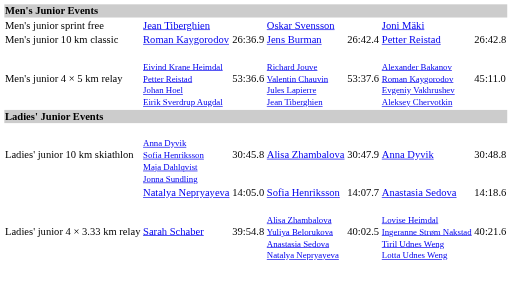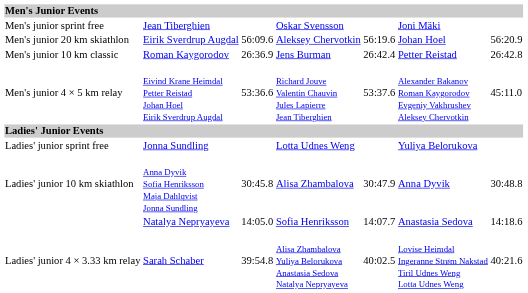 <table>
 <tr style="background:#ccc;">
 <td colspan=7><strong>Men's Junior Events</strong></td>
 </tr>
 <tr>
 <td>Men's junior sprint free</td>
 <td><a href='#'>Jean Tiberghien</a><br></td>
 <td></td>
 <td><a href='#'>Oskar Svensson</a><br></td>
 <td></td>
 <td><a href='#'>Joni Mäki</a><br></td>
 <td></td>
+</tr>
+<tr>
+<td>Men's junior 20 km skiathlon</td>
+<td><a href='#'>Eirik Sverdrup Augdal</a><br></td>
+<td>56:09.6</td>
+<td><a href='#'>Aleksey Chervotkin</a><br></td>
+<td>56:19.6</td>
+<td><a href='#'>Johan Hoel</a><br></td>
+<td>56:20.9</td>
 </tr>
 <tr>
 <td>Men's junior 10 km classic</td>
 <td><a href='#'>Roman Kaygorodov</a><br></td>
 <td>26:36.9</td>
 <td><a href='#'>Jens Burman</a><br></td>
 <td>26:42.4</td>
 <td><a href='#'>Petter Reistad</a><br></td>
 <td>26:42.8</td>
 </tr>
 <tr>
 <td>Men's junior 4 × 5 km relay</td>
 <td><br><small><a href='#'>Eivind Krane Heimdal</a><br><a href='#'>Petter Reistad</a><br><a href='#'>Johan Hoel</a><br><a href='#'>Eirik Sverdrup Augdal</a></small></td>
 <td>53:36.6</td>
 <td><br><small><a href='#'>Richard Jouve</a><br><a href='#'>Valentin Chauvin</a><br><a href='#'>Jules Lapierre</a><br><a href='#'>Jean Tiberghien</a></small></td>
 <td>53:37.6</td>
 <td><br><small><a href='#'>Alexander Bakanov</a><br><a href='#'>Roman Kaygorodov</a><br><a href='#'>Evgeniy Vakhrushev</a><br><a href='#'>Aleksey Chervotkin</a></small></td>
 <td>45:11.0</td>
 </tr>
 <tr style="background:#ccc;">
 <td colspan=7><strong>Ladies' Junior Events</strong></td>
+</tr>
+<tr>
+<td>Ladies' junior sprint free</td>
+<td><a href='#'>Jonna Sundling</a><br></td>
+<td></td>
+<td><a href='#'>Lotta Udnes Weng</a><br></td>
+<td></td>
+<td><a href='#'>Yuliya Belorukova</a><br></td>
+<td></td>
 </tr>
 <tr>
 <td>Ladies' junior 10 km skiathlon</td>
 <td><br><small><a href='#'>Anna Dyvik</a><br><a href='#'>Sofia Henriksson</a><br><a href='#'>Maja Dahlqvist</a><br><a href='#'>Jonna Sundling</a></small></td>
 <td>30:45.8</td>
 <td><a href='#'>Alisa Zhambalova</a><br></td>
 <td>30:47.9</td>
 <td><a href='#'>Anna Dyvik</a><br></td>
 <td>30:48.8</td>
 </tr>
 <tr>
 <td></td>
 <td><a href='#'>Natalya Nepryayeva</a><br></td>
 <td>14:05.0</td>
 <td><a href='#'>Sofia Henriksson</a><br></td>
 <td>14:07.7</td>
 <td><a href='#'>Anastasia Sedova</a><br></td>
 <td>14:18.6</td>
 </tr>
 <tr>
 <td>Ladies' junior 4 × 3.33 km relay</td>
 <td><a href='#'>Sarah Schaber</a><br></td>
 <td>39:54.8</td>
 <td><br><small><a href='#'>Alisa Zhambalova</a><br><a href='#'>Yuliya Belorukova</a><br><a href='#'>Anastasia Sedova</a><br><a href='#'>Natalya Nepryayeva</a></small></td>
 <td>40:02.5</td>
 <td><br><small><a href='#'>Lovise Heimdal</a><br><a href='#'>Ingeranne Strøm Nakstad</a><br><a href='#'>Tiril Udnes Weng</a><br><a href='#'>Lotta Udnes Weng</a></small></td>
 <td>40:21.6</td>
 </tr>
 </table>
